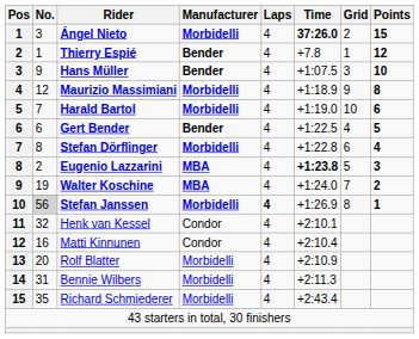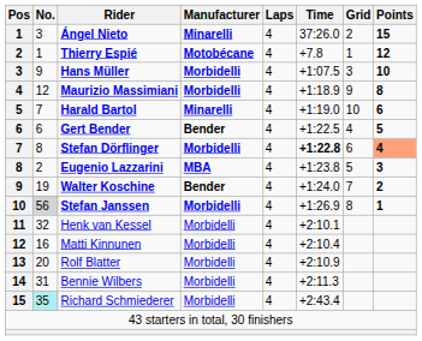 <table class="wikitable" style="font-size: 95%;">
 <tr>
 <th>Pos</th>
 <th>No.</th>
 <th>Rider</th>
 <th>Manufacturer</th>
 <th>Laps</th>
 <th>Time</th>
 <th>Grid</th>
 <th>Points</th>
 </tr>
 <tr>
 <th>1</th>
 <td>3</td>
 <td> <strong><a href='#'>Ángel Nieto</a></strong></td>
-<td><strong><a href='#'>Morbidelli</a></strong></td>
+<td><strong><a href='#'>Minarelli</a></strong></td>
 <td>4</td>
-<td><strong>37:26.0</strong></td>
+<td>37:26.0</td>
 <td>2</td>
 <td><strong>15</strong></td>
 </tr>
 <tr>
 <th>2</th>
 <td>1</td>
 <td> <strong><a href='#'>Thierry Espié</a></strong></td>
-<td><strong>Bender</strong></td>
+<td><strong><a href='#'>Motobécane</a></strong></td>
 <td>4</td>
 <td>+7.8</td>
 <td>1</td>
 <td><strong>12</strong></td>
 </tr>
 <tr>
 <th>3</th>
 <td>9</td>
 <td> <strong><a href='#'>Hans Müller</a></strong></td>
-<td><strong>Bender</strong></td>
+<td><strong><a href='#'>Morbidelli</a></strong></td>
 <td>4</td>
 <td>+1:07.5</td>
 <td>3</td>
 <td><strong>10</strong></td>
 </tr>
 <tr>
 <th>4</th>
 <td>12</td>
 <td> <strong><a href='#'>Maurizio Massimiani</a></strong></td>
 <td><strong><a href='#'>Morbidelli</a></strong></td>
 <td>4</td>
 <td>+1:18.9</td>
 <td>9</td>
 <td><strong>8</strong></td>
 </tr>
 <tr>
 <th>5</th>
 <td>7</td>
 <td> <strong><a href='#'>Harald Bartol</a></strong></td>
-<td><strong><a href='#'>Morbidelli</a></strong></td>
+<td><strong><a href='#'>Minarelli</a></strong></td>
 <td>4</td>
 <td>+1:19.0</td>
 <td>10</td>
 <td><strong>6</strong></td>
 </tr>
 <tr>
 <th>6</th>
 <td>6</td>
 <td> <strong><a href='#'>Gert Bender</a></strong></td>
 <td><strong>Bender</strong></td>
 <td>4</td>
 <td>+1:22.5</td>
 <td>4</td>
 <td><strong>5</strong></td>
 </tr>
 <tr>
 <th>7</th>
 <td>8</td>
 <td> <strong><a href='#'>Stefan Dörflinger</a></strong></td>
 <td><strong><a href='#'>Morbidelli</a></strong></td>
 <td>4</td>
-<td>+1:22.8</td>
+<td><strong>+1:22.8</strong></td>
 <td>6</td>
-<td><strong>4</strong></td>
+<td style="background: lightsalmon;"><strong>4</strong></td>
 </tr>
 <tr>
 <th>8</th>
 <td>2</td>
 <td> <strong><a href='#'>Eugenio Lazzarini</a></strong></td>
 <td><strong><a href='#'>MBA</a></strong></td>
 <td>4</td>
-<td><strong>+1:23.8</strong></td>
+<td>+1:23.8</td>
 <td>5</td>
 <td><strong>3</strong></td>
 </tr>
 <tr>
 <th>9</th>
 <td>19</td>
 <td> <strong><a href='#'>Walter Koschine</a></strong></td>
-<td><strong><a href='#'>MBA</a></strong></td>
+<td><strong>Bender</strong></td>
 <td>4</td>
 <td>+1:24.0</td>
 <td>7</td>
 <td><strong>2</strong></td>
 </tr>
 <tr>
 <th>10</th>
 <td style="background: lightgrey;">56</td>
 <td> <strong><a href='#'>Stefan Janssen</a></strong></td>
 <td><strong><a href='#'>Morbidelli</a></strong></td>
-<td><strong>4</strong></td>
+<td>4</td>
 <td>+1:26.9</td>
 <td>8</td>
 <td><strong>1</strong></td>
 </tr>
 <tr>
 <th>11</th>
 <td>32</td>
 <td> <a href='#'>Henk van Kessel</a></td>
-<td>Condor</td>
+<td><a href='#'>Morbidelli</a></td>
 <td>4</td>
 <td>+2:10.1</td>
 <td></td>
 <td></td>
 </tr>
 <tr>
 <th>12</th>
 <td>16</td>
 <td> <a href='#'>Matti Kinnunen</a></td>
-<td>Condor</td>
+<td><a href='#'>Morbidelli</a></td>
 <td>4</td>
 <td>+2:10.4</td>
 <td></td>
 <td></td>
 </tr>
 <tr>
 <th>13</th>
 <td>20</td>
 <td> <a href='#'>Rolf Blatter</a></td>
 <td><a href='#'>Morbidelli</a></td>
 <td>4</td>
 <td>+2:10.9</td>
 <td></td>
 <td></td>
 </tr>
 <tr>
 <th>14</th>
 <td>31</td>
 <td> <a href='#'>Bennie Wilbers</a></td>
 <td><a href='#'>Morbidelli</a></td>
 <td>4</td>
 <td>+2:11.3</td>
 <td></td>
 <td></td>
 </tr>
 <tr>
 <th>15</th>
-<td>35</td>
+<td style="background: paleturquoise;">35</td>
 <td> <a href='#'>Richard Schmiederer</a></td>
 <td><a href='#'>Morbidelli</a></td>
 <td>4</td>
 <td>+2:43.4</td>
 <td></td>
 <td></td>
 </tr>
 <tr>
 <td colspan=8 align=center>43 starters in total, 30 finishers</td>
 </tr>
 <tr>
 <th colspan=8></th>
 </tr>
 </table>
